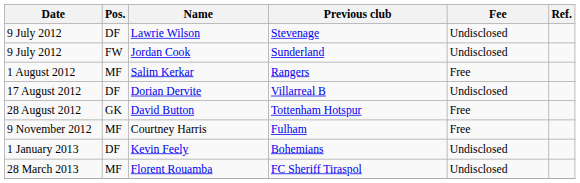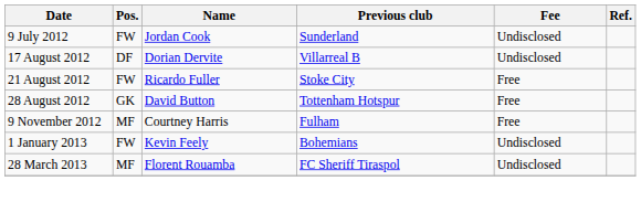 <table class="wikitable" style="font-size:95%;">
 <tr>
 <th style="width:120px;">Date</th>
 <th style="width:25px;">Pos.</th>
 <th style="width:175px;">Name</th>
 <th style="width:225px;">Previous club</th>
 <th style="width:125px;">Fee</th>
 <th style="width:25px;">Ref.</th>
 </tr>
 <tr>
 <td>9 July 2012</td>
-<td>DF</td>
-<td> <a href='#'>Lawrie Wilson</a></td>
-<td> <a href='#'>Stevenage</a></td>
-<td>Undisclosed</td>
-<td></td>
-</tr>
-<tr>
-<td>9 July 2012</td>
 <td>FW</td>
 <td> <a href='#'>Jordan Cook</a></td>
 <td> <a href='#'>Sunderland</a></td>
 <td>Undisclosed</td>
-<td></td>
-</tr>
-<tr>
-<td>1 August 2012</td>
-<td>MF</td>
-<td> <a href='#'>Salim Kerkar</a></td>
-<td> <a href='#'>Rangers</a></td>
-<td>Free</td>
 <td></td>
 </tr>
 <tr>
 <td>17 August 2012</td>
 <td>DF</td>
 <td> <a href='#'>Dorian Dervite</a></td>
 <td> <a href='#'>Villarreal B</a></td>
 <td>Undisclosed</td>
+<td></td>
+</tr>
+<tr>
+<td>21 August 2012</td>
+<td>FW</td>
+<td> <a href='#'>Ricardo Fuller</a></td>
+<td> <a href='#'>Stoke City</a></td>
+<td>Free</td>
 <td></td>
 </tr>
 <tr>
 <td>28 August 2012</td>
 <td>GK</td>
 <td> <a href='#'>David Button</a></td>
 <td> <a href='#'>Tottenham Hotspur</a></td>
 <td>Free</td>
 <td></td>
 </tr>
 <tr>
 <td>9 November 2012</td>
 <td>MF</td>
 <td> Courtney Harris</td>
 <td> <a href='#'>Fulham</a></td>
 <td>Free</td>
 <td></td>
 </tr>
 <tr>
 <td>1 January 2013</td>
-<td>DF</td>
+<td>FW</td>
 <td> <a href='#'>Kevin Feely</a></td>
 <td> <a href='#'>Bohemians</a></td>
 <td>Undisclosed</td>
 <td></td>
 </tr>
 <tr>
 <td>28 March 2013</td>
 <td>MF</td>
 <td> <a href='#'>Florent Rouamba</a></td>
 <td> <a href='#'>FC Sheriff Tiraspol</a></td>
 <td>Undisclosed</td>
 <td></td>
 </tr>
 <tr>
 </tr>
 </table>
